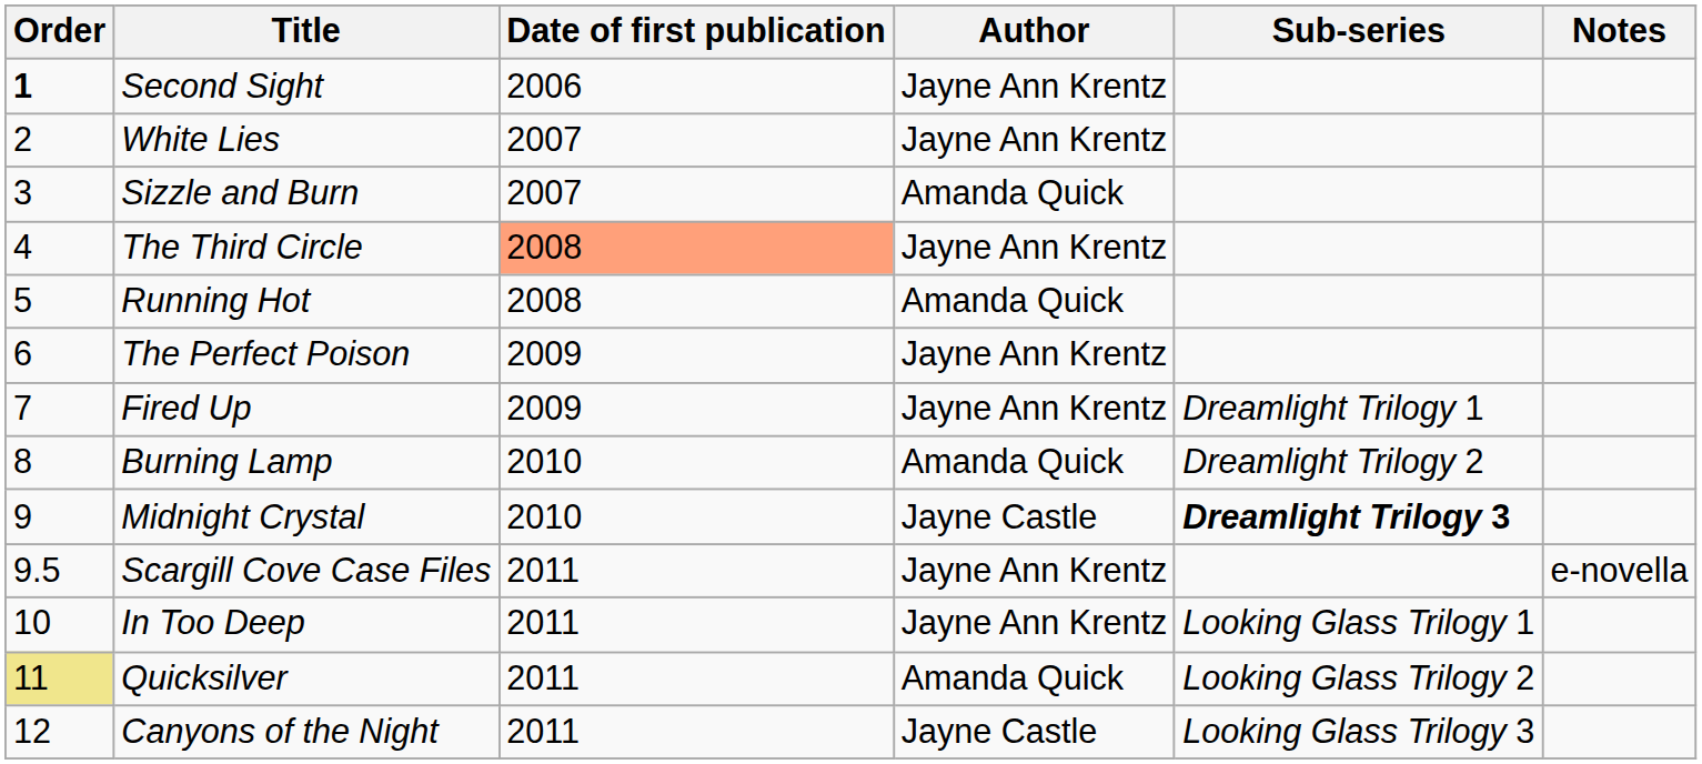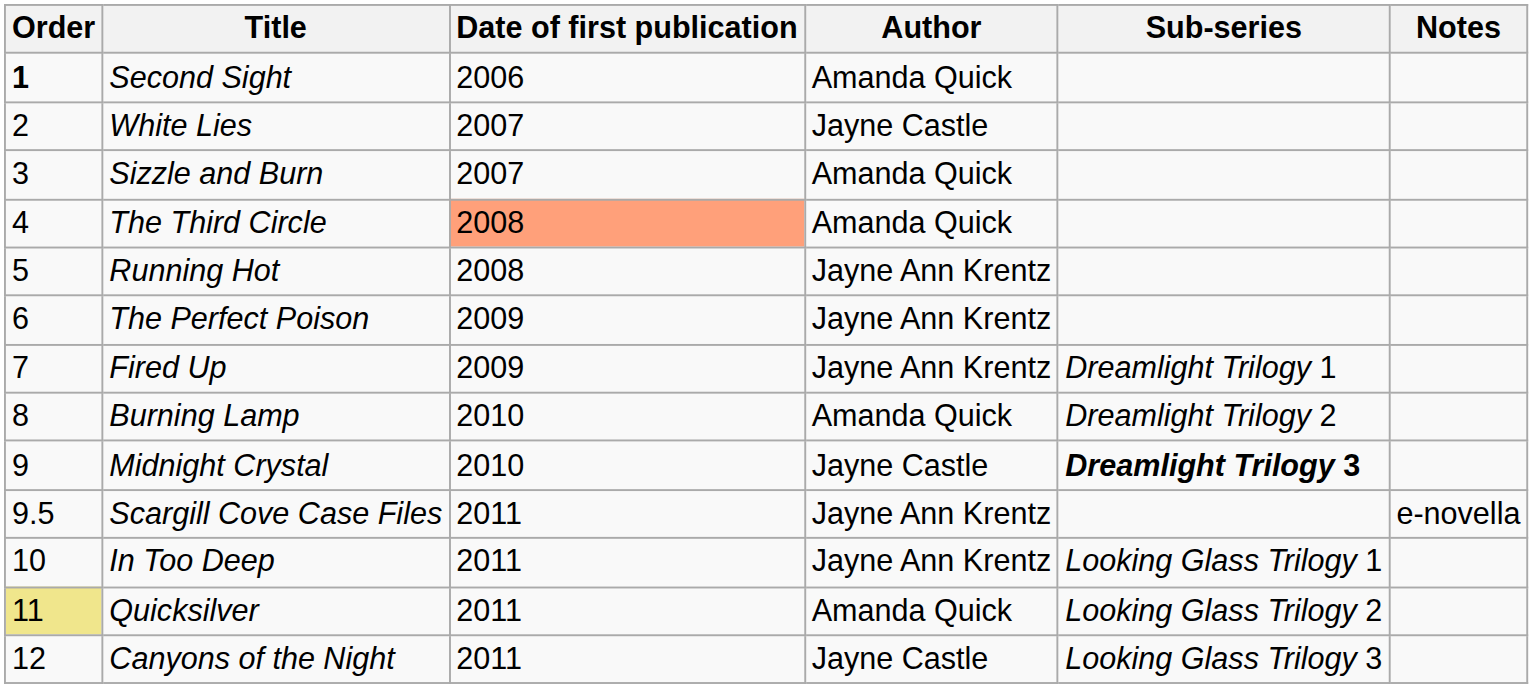 <table class="wikitable sortable mw-collapsible">
 <tr>
 <th>Order</th>
 <th>Title</th>
 <th>Date of first publication</th>
 <th>Author</th>
 <th>Sub-series</th>
 <th>Notes</th>
 </tr>
 <tr>
 <td><strong>1</strong></td>
 <td><em>Second Sight</em></td>
 <td>2006</td>
-<td>Jayne Ann Krentz</td>
+<td>Amanda Quick</td>
 <td></td>
 <td></td>
 </tr>
 <tr>
 <td>2</td>
 <td><em>White Lies</em></td>
 <td>2007</td>
-<td>Jayne Ann Krentz</td>
+<td>Jayne Castle</td>
 <td></td>
 <td></td>
 </tr>
 <tr>
 <td>3</td>
 <td><em>Sizzle and Burn</em></td>
 <td>2007</td>
 <td>Amanda Quick</td>
 <td></td>
 <td></td>
 </tr>
 <tr>
 <td>4</td>
 <td><em>The Third Circle</em></td>
 <td style="background: lightsalmon;">2008</td>
-<td>Jayne Ann Krentz</td>
+<td>Amanda Quick</td>
 <td></td>
 <td></td>
 </tr>
 <tr>
 <td>5</td>
 <td><em>Running Hot</em></td>
 <td>2008</td>
-<td>Amanda Quick</td>
+<td>Jayne Ann Krentz</td>
 <td></td>
 <td></td>
 </tr>
 <tr>
 <td>6</td>
 <td><em>The Perfect Poison</em></td>
 <td>2009</td>
 <td>Jayne Ann Krentz</td>
 <td></td>
 <td></td>
 </tr>
 <tr>
 <td>7</td>
 <td><em>Fired Up</em></td>
 <td>2009</td>
 <td>Jayne Ann Krentz</td>
 <td><em>Dreamlight Trilogy</em> 1</td>
 <td></td>
 </tr>
 <tr>
 <td>8</td>
 <td><em>Burning Lamp</em></td>
 <td>2010</td>
 <td>Amanda Quick</td>
 <td><em>Dreamlight Trilogy</em> 2</td>
 <td></td>
 </tr>
 <tr>
 <td>9</td>
 <td><em>Midnight Crystal</em></td>
 <td>2010</td>
 <td>Jayne Castle</td>
 <td><strong><em>Dreamlight Trilogy</em> 3</strong></td>
 <td></td>
 </tr>
 <tr>
 <td>9.5</td>
 <td><em>Scargill Cove Case Files</em></td>
 <td>2011</td>
 <td>Jayne Ann Krentz</td>
 <td></td>
 <td>e-novella</td>
 </tr>
 <tr>
 <td>10</td>
 <td><em>In Too Deep</em></td>
 <td>2011</td>
 <td>Jayne Ann Krentz</td>
 <td><em>Looking Glass Trilogy</em> 1</td>
 <td></td>
 </tr>
 <tr>
 <td style="background: khaki;">11</td>
 <td><em>Quicksilver</em></td>
 <td>2011</td>
 <td>Amanda Quick</td>
 <td><em>Looking Glass Trilogy</em> 2</td>
 <td></td>
 </tr>
 <tr>
 <td>12</td>
 <td><em>Canyons of the Night</em></td>
 <td>2011</td>
 <td>Jayne Castle</td>
 <td><em>Looking Glass Trilogy</em> 3</td>
 <td></td>
 </tr>
 </table>
